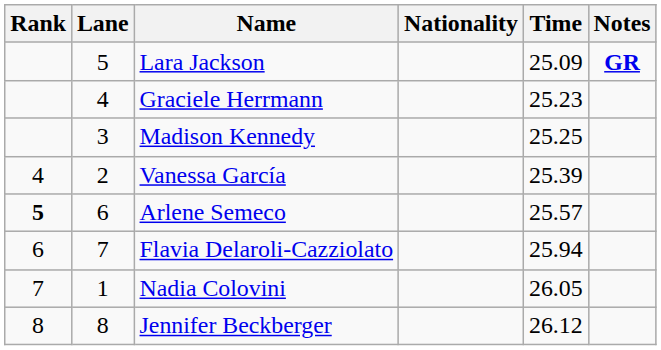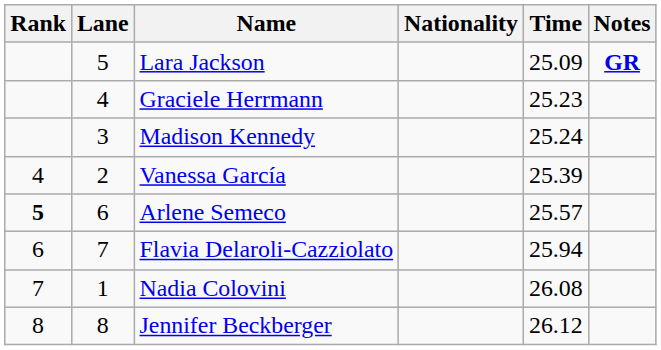 <table class="wikitable sortable" style="text-align:center">
 <tr>
 <th>Rank</th>
 <th>Lane</th>
 <th>Name</th>
 <th>Nationality</th>
 <th>Time</th>
 <th>Notes</th>
 </tr>
 <tr>
 <td></td>
 <td>5</td>
 <td align=left><a href='#'>Lara Jackson</a></td>
 <td align=left></td>
 <td>25.09</td>
 <td><strong><a href='#'>GR</a></strong></td>
 </tr>
 <tr>
 <td></td>
 <td>4</td>
 <td align=left><a href='#'>Graciele Herrmann</a></td>
 <td align=left></td>
 <td>25.23</td>
 <td></td>
 </tr>
 <tr>
 <td></td>
 <td>3</td>
 <td align=left><a href='#'>Madison Kennedy</a></td>
 <td align=left></td>
-<td>25.25</td>
+<td>25.24</td>
 <td></td>
 </tr>
 <tr>
 <td>4</td>
 <td>2</td>
 <td align=left><a href='#'>Vanessa García</a></td>
 <td align=left></td>
 <td>25.39</td>
 <td></td>
 </tr>
 <tr>
 <td><strong>5</strong></td>
 <td>6</td>
 <td align=left><a href='#'>Arlene Semeco</a></td>
 <td align=left></td>
 <td>25.57</td>
 <td></td>
 </tr>
 <tr>
 <td>6</td>
 <td>7</td>
 <td align=left><a href='#'>Flavia Delaroli-Cazziolato</a></td>
 <td align=left></td>
 <td>25.94</td>
 <td></td>
 </tr>
 <tr>
 <td>7</td>
 <td>1</td>
 <td align=left><a href='#'>Nadia Colovini</a></td>
 <td align=left></td>
-<td>26.05</td>
+<td>26.08</td>
 <td></td>
 </tr>
 <tr>
 <td>8</td>
 <td>8</td>
 <td align=left><a href='#'>Jennifer Beckberger</a></td>
 <td align=left></td>
 <td>26.12</td>
 <td></td>
 </tr>
 </table>
